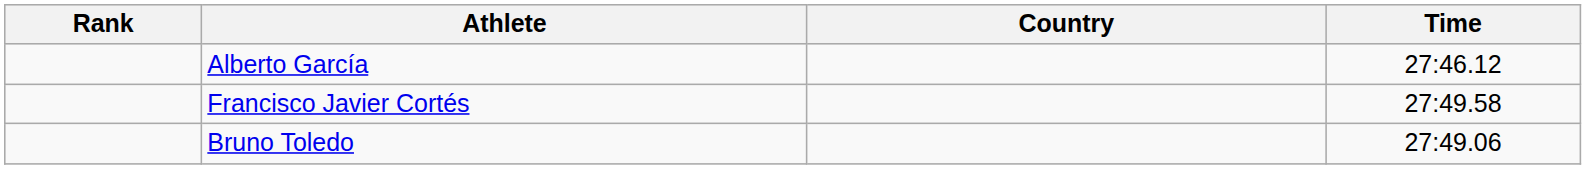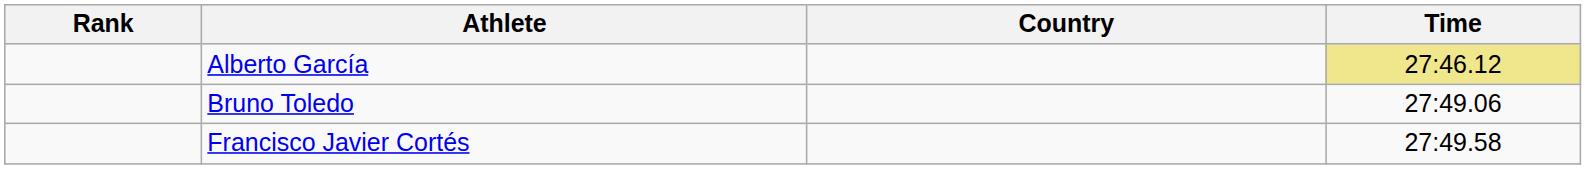 <table class="wikitable" width=80% style="font-size:100%; text-align:left;">
 <tr>
 <th width = 60>Rank</th>
 <th width = 200>Athlete</th>
 <th width = 170>Country</th>
 <th width = 80>Time</th>
 </tr>
 <tr>
 <td align=center></td>
 <td><a href='#'>Alberto García</a></td>
 <td></td>
-<td align=center>27:46.12</td>
+<td align=center style="background: khaki;">27:46.12</td>
+</tr>
+<tr>
+<td align=center></td>
+<td><a href='#'>Bruno Toledo</a></td>
+<td></td>
+<td align=center>27:49.06</td>
 </tr>
 <tr>
 <td align=center></td>
 <td><a href='#'>Francisco Javier Cortés</a></td>
 <td></td>
 <td align=center>27:49.58</td>
 </tr>
-<tr>
-<td align=center></td>
-<td><a href='#'>Bruno Toledo</a></td>
-<td></td>
-<td align=center>27:49.06</td>
-</tr>
 </table>
